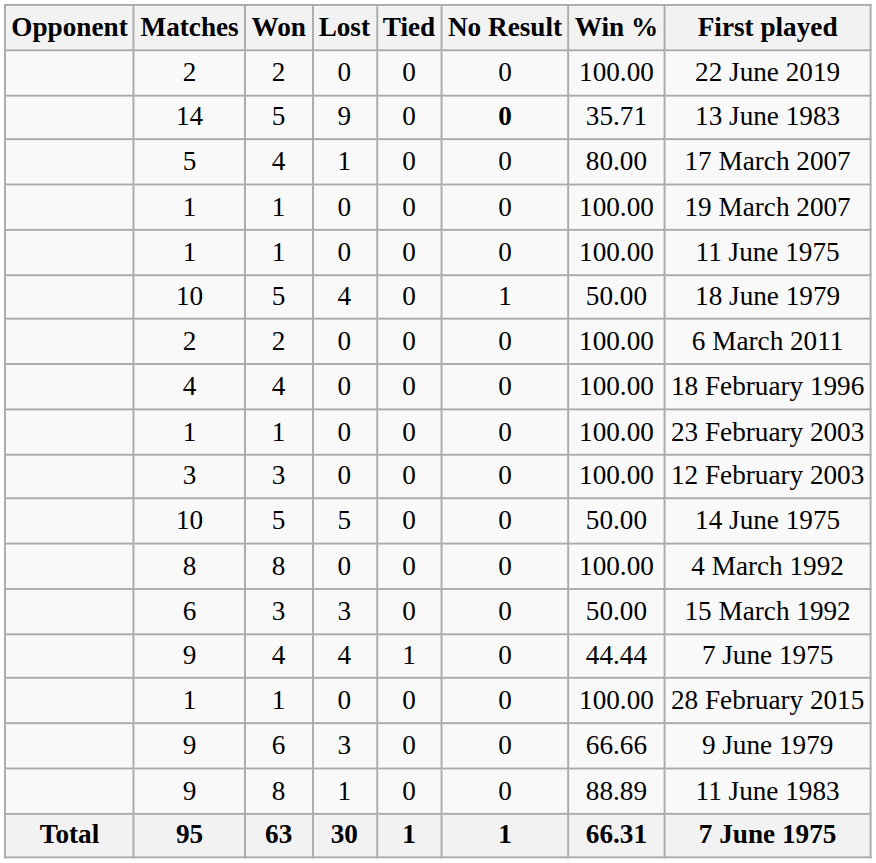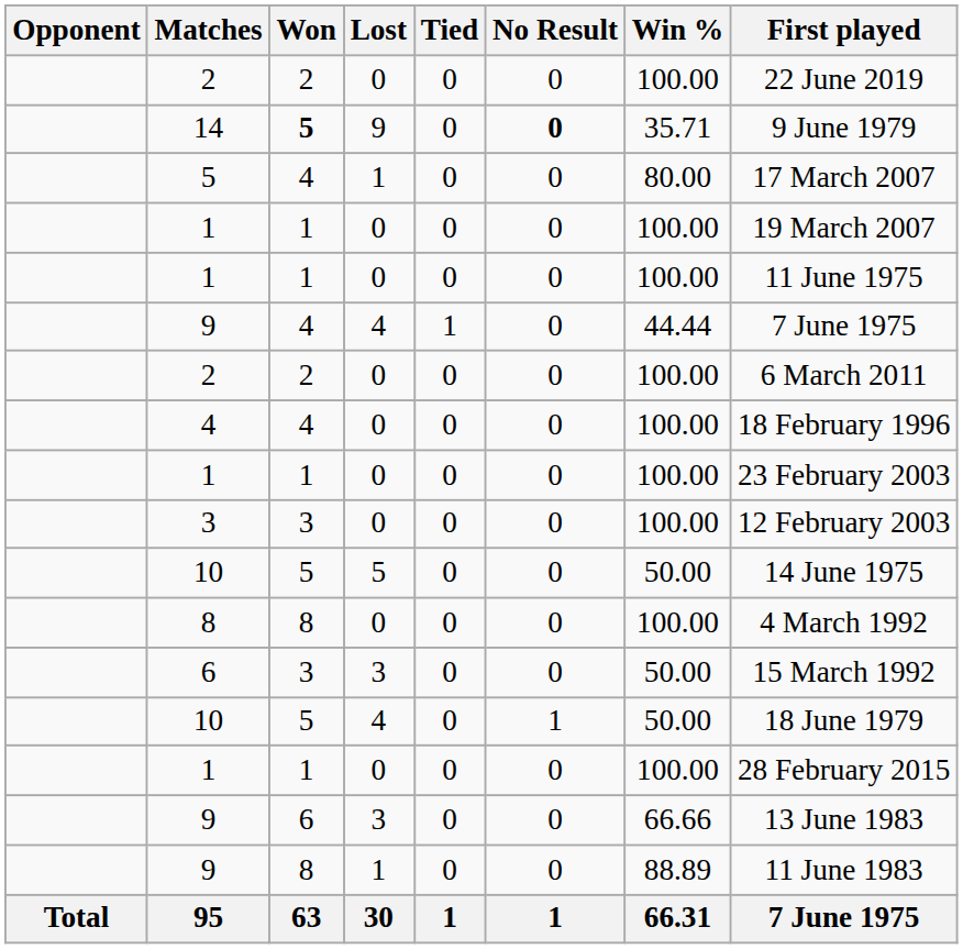 <table class="wikitable" style="text-align:center; font-size:90%;">
 <tr>
 <th>Opponent</th>
 <th>Matches</th>
 <th>Won</th>
 <th>Lost</th>
 <th>Tied</th>
 <th>No Result</th>
 <th>Win %</th>
 <th>First played</th>
 </tr>
 <tr>
 <td align="left"></td>
 <td>2</td>
 <td>2</td>
 <td>0</td>
 <td>0</td>
 <td>0</td>
 <td>100.00</td>
 <td>22 June 2019</td>
 </tr>
 <tr>
 <td align="left"></td>
 <td>14</td>
-<td>5</td>
+<td><strong>5</strong></td>
 <td>9</td>
 <td>0</td>
 <td><strong>0</strong></td>
 <td>35.71</td>
-<td>13 June 1983</td>
+<td>9 June 1979</td>
 </tr>
 <tr>
 <td align="left"></td>
 <td>5</td>
 <td>4</td>
 <td>1</td>
 <td>0</td>
 <td>0</td>
 <td>80.00</td>
 <td>17 March 2007</td>
 </tr>
 <tr>
 <td align="left"></td>
 <td>1</td>
 <td>1</td>
 <td>0</td>
 <td>0</td>
 <td>0</td>
 <td>100.00</td>
 <td>19 March 2007</td>
 </tr>
 <tr>
 <td align="left"></td>
 <td>1</td>
 <td>1</td>
 <td>0</td>
 <td>0</td>
 <td>0</td>
 <td>100.00</td>
 <td>11 June 1975</td>
 </tr>
 <tr>
 <td align="left"></td>
-<td>10</td>
-<td>5</td>
+<td>9</td>
 <td>4</td>
+<td>4</td>
+<td>1</td>
 <td>0</td>
-<td>1</td>
-<td>50.00</td>
-<td>18 June 1979</td>
+<td>44.44</td>
+<td>7 June 1975</td>
 </tr>
 <tr>
 <td align="left"></td>
 <td>2</td>
 <td>2</td>
 <td>0</td>
 <td>0</td>
 <td>0</td>
 <td>100.00</td>
 <td>6 March 2011</td>
 </tr>
 <tr>
 <td align="left"></td>
 <td>4</td>
 <td>4</td>
 <td>0</td>
 <td>0</td>
 <td>0</td>
 <td>100.00</td>
 <td>18 February 1996</td>
 </tr>
 <tr>
 <td align="left"></td>
 <td>1</td>
 <td>1</td>
 <td>0</td>
 <td>0</td>
 <td>0</td>
 <td>100.00</td>
 <td>23 February 2003</td>
 </tr>
 <tr>
 <td align="left"></td>
 <td>3</td>
 <td>3</td>
 <td>0</td>
 <td>0</td>
 <td>0</td>
 <td>100.00</td>
 <td>12 February 2003</td>
 </tr>
 <tr>
 <td align="left"></td>
 <td>10</td>
 <td>5</td>
 <td>5</td>
 <td>0</td>
 <td>0</td>
 <td>50.00</td>
 <td>14 June 1975</td>
 </tr>
 <tr>
 <td align="left"></td>
 <td>8</td>
 <td>8</td>
 <td>0</td>
 <td>0</td>
 <td>0</td>
 <td>100.00</td>
 <td>4 March 1992</td>
 </tr>
 <tr>
 <td align="left"></td>
 <td>6</td>
 <td>3</td>
 <td>3</td>
 <td>0</td>
 <td>0</td>
 <td>50.00</td>
 <td>15 March 1992</td>
 </tr>
 <tr>
 <td align="left"></td>
-<td>9</td>
+<td>10</td>
+<td>5</td>
 <td>4</td>
-<td>4</td>
+<td>0</td>
 <td>1</td>
-<td>0</td>
-<td>44.44</td>
-<td>7 June 1975</td>
+<td>50.00</td>
+<td>18 June 1979</td>
 </tr>
 <tr>
 <td align="left"></td>
 <td>1</td>
 <td>1</td>
 <td>0</td>
 <td>0</td>
 <td>0</td>
 <td>100.00</td>
 <td>28 February 2015</td>
 </tr>
 <tr>
 <td align="left"></td>
 <td>9</td>
 <td>6</td>
 <td>3</td>
 <td>0</td>
 <td>0</td>
 <td>66.66</td>
-<td>9 June 1979</td>
+<td>13 June 1983</td>
 </tr>
 <tr>
 <td align="left"></td>
 <td>9</td>
 <td>8</td>
 <td>1</td>
 <td>0</td>
 <td>0</td>
 <td>88.89</td>
 <td>11 June 1983</td>
 </tr>
 <tr>
 <th>Total</th>
 <th>95</th>
 <th>63</th>
 <th>30</th>
 <th>1</th>
 <th>1</th>
 <th>66.31</th>
 <th>7 June 1975</th>
 </tr>
 </table>
